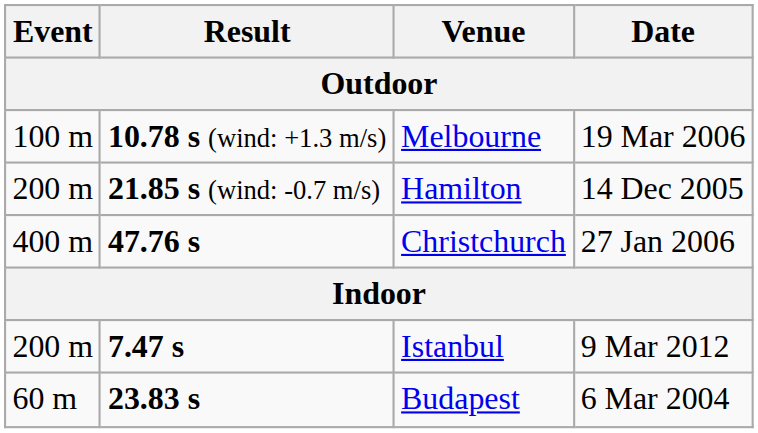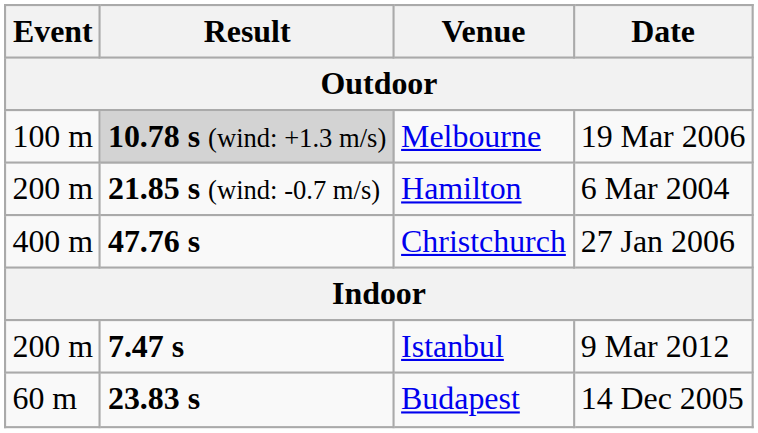 <table class="wikitable" style="border-collapse: collapse; font-size: 95%;">
 <tr>
 <th>Event</th>
 <th>Result</th>
 <th>Venue</th>
 <th>Date</th>
 </tr>
 <tr>
 <th colspan="4">Outdoor</th>
 </tr>
 <tr>
 <td>100 m</td>
-<td><strong>10.78 s</strong> <small>(wind: +1.3 m/s)</small></td>
+<td style="background: lightgrey;"><strong>10.78 s</strong> <small>(wind: +1.3 m/s)</small></td>
 <td> <a href='#'>Melbourne</a></td>
 <td>19 Mar 2006</td>
 </tr>
 <tr>
 <td>200 m</td>
 <td><strong>21.85 s</strong> <small>(wind: -0.7 m/s)</small></td>
 <td> <a href='#'>Hamilton</a></td>
-<td>14 Dec 2005</td>
+<td>6 Mar 2004</td>
 </tr>
 <tr>
 <td>400 m</td>
 <td><strong>47.76 s</strong></td>
 <td> <a href='#'>Christchurch</a></td>
 <td>27 Jan 2006</td>
 </tr>
 <tr>
 <th colspan="4">Indoor</th>
 </tr>
 <tr>
 <td>200 m</td>
 <td><strong>7.47 s</strong></td>
 <td> <a href='#'>Istanbul</a></td>
 <td>9 Mar 2012</td>
 </tr>
 <tr>
 <td>60 m</td>
 <td><strong>23.83 s</strong></td>
 <td> <a href='#'>Budapest</a></td>
-<td>6 Mar 2004</td>
+<td>14 Dec 2005</td>
 </tr>
 </table>
